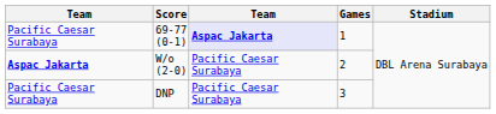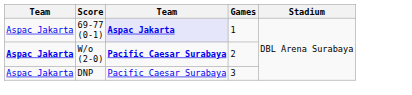 <table class="wikitable">
 <tr>
 <th>Team</th>
 <th>Score</th>
 <th>Team</th>
 <th>Games</th>
 <th>Stadium</th>
 </tr>
 <tr>
-<td><a href='#'>Pacific Caesar Surabaya</a></td>
+<td><a href='#'>Aspac Jakarta</a></td>
 <td>69-77<br>(0-1)</td>
 <td style="background: lavender;"><strong><a href='#'>Aspac Jakarta</a></strong></td>
 <td>1</td>
 <td rowspan="3">DBL Arena Surabaya</td>
 </tr>
 <tr>
 <td><strong><a href='#'>Aspac Jakarta</a></strong></td>
 <td>W/o<br>(2-0)</td>
-<td><a href='#'>Pacific Caesar Surabaya</a></td>
+<td><strong><a href='#'>Pacific Caesar Surabaya</a></strong></td>
 <td>2</td>
 </tr>
 <tr>
-<td><a href='#'>Pacific Caesar Surabaya</a></td>
+<td><a href='#'>Aspac Jakarta</a></td>
 <td>DNP</td>
 <td><a href='#'>Pacific Caesar Surabaya</a></td>
 <td>3</td>
 </tr>
 </table>
